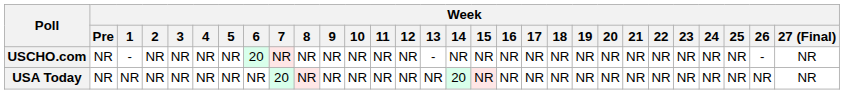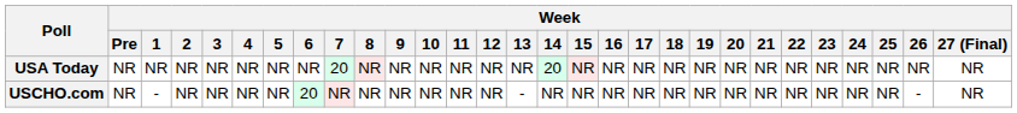 <table class="wikitable" style="white-space:nowrap;">
 <tr>
 <th scope="col" width="100" rowspan="2">Poll</th>
 <th colspan="28">Week</th>
 </tr>
 <tr>
 <th scope="col" width="30">Pre</th>
 <th scope="col" width="30">1</th>
 <th scope="col" width="30">2</th>
 <th scope="col" width="30">3</th>
 <th scope="col" width="30">4</th>
 <th scope="col" width="30">5</th>
 <th scope="col" width="30">6</th>
 <th scope="col" width="30">7</th>
 <th scope="col" width="30">8</th>
 <th scope="col" width="30">9</th>
 <th scope="col" width="30">10</th>
 <th scope="col" width="30">11</th>
 <th scope="col" width="30">12</th>
 <th scope="col" width="30">13</th>
 <th scope="col" width="30">14</th>
 <th scope="col" width="30">15</th>
 <th scope="col" width="30">16</th>
 <th scope="col" width="30">17</th>
 <th scope="col" width="30">18</th>
 <th scope="col" width="30">19</th>
 <th scope="col" width="30">20</th>
 <th scope="col" width="30">21</th>
 <th scope="col" width="30">22</th>
 <th scope="col" width="30">23</th>
 <th scope="col" width="30">24</th>
 <th scope="col" width="30">25</th>
 <th scope="col" width="30">26</th>
 <th scope="col" width="30">27 (Final)</th>
 </tr>
 <tr style="text-align:center;">
+<th>USA Today</th>
+<td bgcolor=FFFFFF>NR</td>
+<td bgcolor=FFFFFF>NR</td>
+<td bgcolor=FFFFFF>NR</td>
+<td bgcolor=FFFFFF>NR</td>
+<td bgcolor=FFFFFF>NR</td>
+<td bgcolor=FFFFFF>NR</td>
+<td bgcolor=FFFFFF>NR</td>
+<td bgcolor=D8FFEB>20</td>
+<td bgcolor=FFE6E6>NR</td>
+<td bgcolor=FFFFFF>NR</td>
+<td bgcolor=FFFFFF>NR</td>
+<td bgcolor=FFFFFF>NR</td>
+<td bgcolor=FFFFFF>NR</td>
+<td bgcolor=FFFFFF>NR</td>
+<td bgcolor=D8FFEB>20</td>
+<td bgcolor=FFE6E6>NR</td>
+<td bgcolor=FFFFFF>NR</td>
+<td bgcolor=FFFFFF>NR</td>
+<td bgcolor=FFFFFF>NR</td>
+<td bgcolor=FFFFFF>NR</td>
+<td bgcolor=FFFFFF>NR</td>
+<td bgcolor=FFFFFF>NR</td>
+<td bgcolor=FFFFFF>NR</td>
+<td bgcolor=FFFFFF>NR</td>
+<td bgcolor=FFFFFF>NR</td>
+<td bgcolor=FFFFFF>NR</td>
+<td bgcolor=FFFFFF>NR</td>
+<td bgcolor=FFFFFF>NR</td>
+</tr>
+<tr style="text-align:center;">
 <th>USCHO.com</th>
 <td bgcolor=FFFFFF>NR</td>
 <td bgcolor=FFFFFF>-</td>
 <td bgcolor=FFFFFF>NR</td>
 <td bgcolor=FFFFFF>NR</td>
 <td bgcolor=FFFFFF>NR</td>
 <td bgcolor=FFFFFF>NR</td>
 <td bgcolor=D8FFEB>20</td>
 <td bgcolor=FFE6E6>NR</td>
 <td bgcolor=FFFFFF>NR</td>
 <td bgcolor=FFFFFF>NR</td>
 <td bgcolor=FFFFFF>NR</td>
 <td bgcolor=FFFFFF>NR</td>
 <td bgcolor=FFFFFF>NR</td>
 <td bgcolor=FFFFFF>-</td>
 <td bgcolor=FFFFFF>NR</td>
 <td bgcolor=FFFFFF>NR</td>
 <td bgcolor=FFFFFF>NR</td>
 <td bgcolor=FFFFFF>NR</td>
 <td bgcolor=FFFFFF>NR</td>
 <td bgcolor=FFFFFF>NR</td>
 <td bgcolor=FFFFFF>NR</td>
 <td bgcolor=FFFFFF>NR</td>
 <td bgcolor=FFFFFF>NR</td>
 <td bgcolor=FFFFFF>NR</td>
 <td bgcolor=FFFFFF>NR</td>
 <td bgcolor=FFFFFF>NR</td>
 <td bgcolor=FFFFFF>-</td>
 <td bgcolor=FFFFFF>NR</td>
 </tr>
-<tr style="text-align:center;">
-<th>USA Today</th>
-<td bgcolor=FFFFFF>NR</td>
-<td bgcolor=FFFFFF>NR</td>
-<td bgcolor=FFFFFF>NR</td>
-<td bgcolor=FFFFFF>NR</td>
-<td bgcolor=FFFFFF>NR</td>
-<td bgcolor=FFFFFF>NR</td>
-<td bgcolor=FFFFFF>NR</td>
-<td bgcolor=D8FFEB>20</td>
-<td bgcolor=FFE6E6>NR</td>
-<td bgcolor=FFFFFF>NR</td>
-<td bgcolor=FFFFFF>NR</td>
-<td bgcolor=FFFFFF>NR</td>
-<td bgcolor=FFFFFF>NR</td>
-<td bgcolor=FFFFFF>NR</td>
-<td bgcolor=D8FFEB>20</td>
-<td bgcolor=FFE6E6>NR</td>
-<td bgcolor=FFFFFF>NR</td>
-<td bgcolor=FFFFFF>NR</td>
-<td bgcolor=FFFFFF>NR</td>
-<td bgcolor=FFFFFF>NR</td>
-<td bgcolor=FFFFFF>NR</td>
-<td bgcolor=FFFFFF>NR</td>
-<td bgcolor=FFFFFF>NR</td>
-<td bgcolor=FFFFFF>NR</td>
-<td bgcolor=FFFFFF>NR</td>
-<td bgcolor=FFFFFF>NR</td>
-<td bgcolor=FFFFFF>NR</td>
-<td bgcolor=FFFFFF>NR</td>
-</tr>
 </table>
